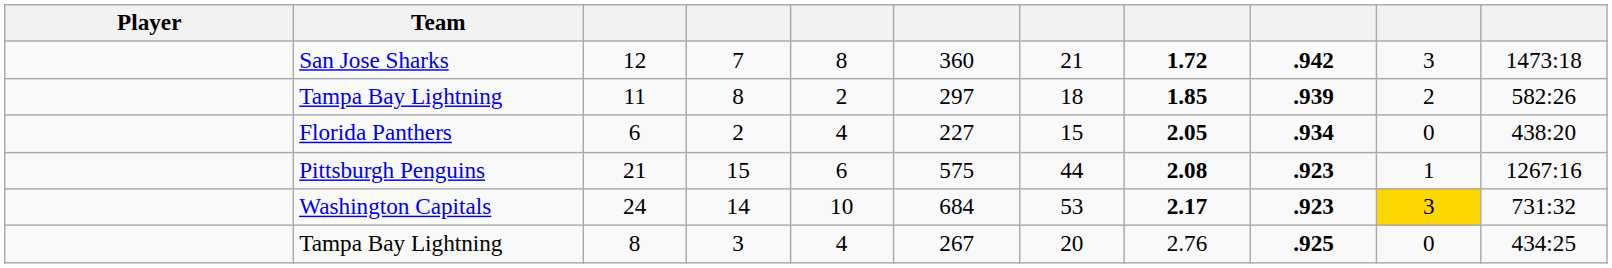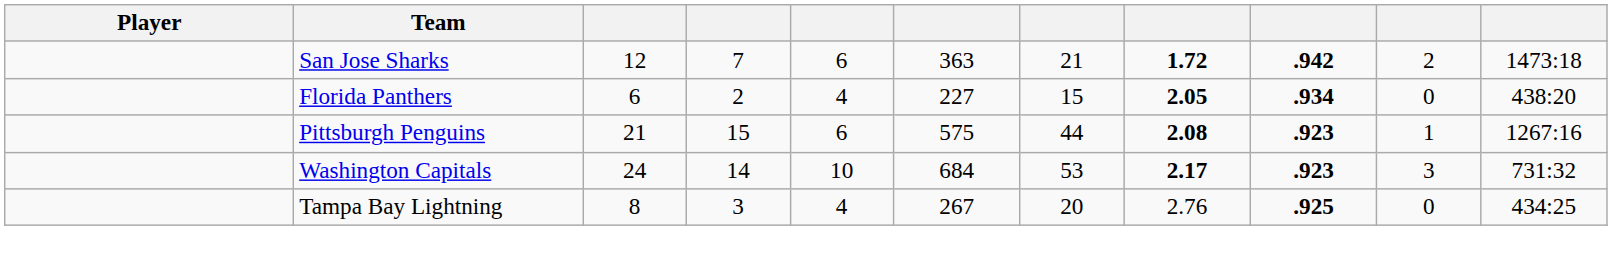 <table style="padding:3px; border-spacing:0; text-align:center;" class="wikitable sortable">
 <tr>
 <th style="width:12em">Player</th>
 <th style="width:12em">Team</th>
 <th style="width:4em"></th>
 <th style="width:4em"></th>
 <th style="width:4em"></th>
 <th style="width:5em"></th>
 <th style="width:4em"></th>
 <th style="width:5em"></th>
 <th style="width:5em"></th>
 <th style="width:4em"></th>
 <th style="width:5em"></th>
 </tr>
 <tr>
 <td align=left></td>
 <td align=left><a href='#'>San Jose Sharks</a></td>
 <td>12</td>
 <td>7</td>
-<td>8</td>
-<td>360</td>
+<td>6</td>
+<td>363</td>
 <td>21</td>
 <td><strong>1.72</strong></td>
 <td><strong>.942</strong></td>
-<td>3</td>
+<td>2</td>
 <td> 1473:18</td>
-</tr>
-<tr>
-<td align=left></td>
-<td align=left><a href='#'>Tampa Bay Lightning</a></td>
-<td>11</td>
-<td>8</td>
-<td>2</td>
-<td>297</td>
-<td>18</td>
-<td><strong>1.85</strong></td>
-<td><strong>.939</strong></td>
-<td>2</td>
-<td> 582:26</td>
 </tr>
 <tr>
 <td align=left></td>
 <td align=left><a href='#'>Florida Panthers</a></td>
 <td>6</td>
 <td>2</td>
 <td>4</td>
 <td>227</td>
 <td>15</td>
 <td><strong>2.05</strong></td>
 <td><strong>.934</strong></td>
 <td>0</td>
 <td> 438:20</td>
 </tr>
 <tr>
 <td align=left></td>
 <td align=left><a href='#'>Pittsburgh Penguins</a></td>
 <td>21</td>
 <td>15</td>
 <td>6</td>
 <td>575</td>
 <td>44</td>
 <td><strong>2.08</strong></td>
 <td><strong>.923</strong></td>
 <td>1</td>
 <td> 1267:16</td>
 </tr>
 <tr>
 <td align=left></td>
 <td align=left><a href='#'>Washington Capitals</a></td>
 <td>24</td>
 <td>14</td>
 <td>10</td>
 <td>684</td>
 <td>53</td>
 <td><strong>2.17</strong></td>
 <td><strong>.923</strong></td>
-<td style="background: gold;">3</td>
+<td>3</td>
 <td> 731:32</td>
 </tr>
 <tr>
 <td align=left></td>
 <td align=left>Tampa Bay Lightning</td>
 <td>8</td>
 <td>3</td>
 <td>4</td>
 <td>267</td>
 <td>20</td>
 <td>2.76</td>
 <td><strong>.925</strong></td>
 <td>0</td>
 <td> 434:25</td>
 </tr>
 </table>
